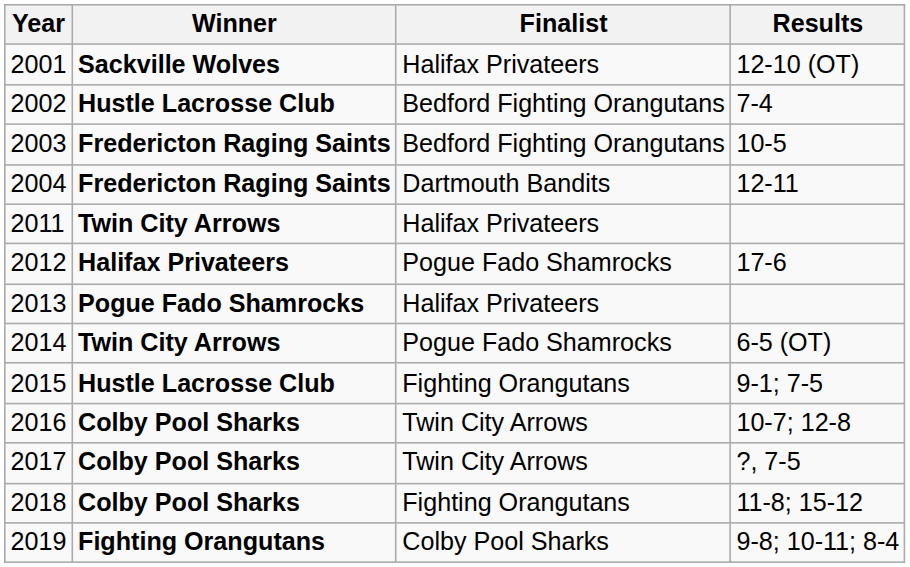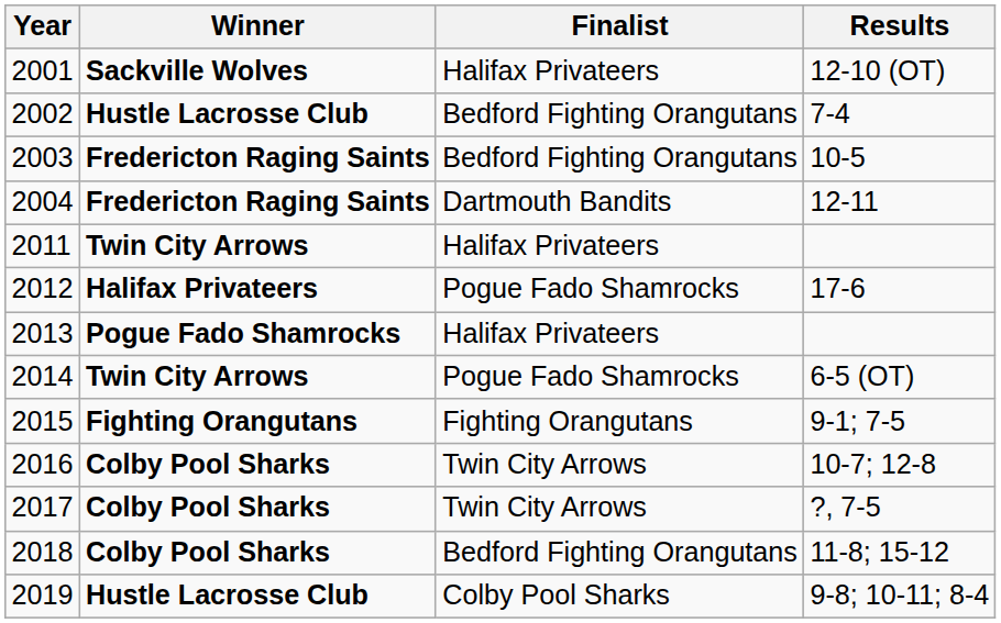 <table class="wikitable">
 <tr>
 <th>Year</th>
 <th>Winner</th>
 <th>Finalist</th>
 <th>Results</th>
 </tr>
 <tr>
 <td>2001</td>
 <td><strong>Sackville Wolves</strong></td>
 <td>Halifax Privateers</td>
 <td>12-10 (OT)</td>
 </tr>
 <tr>
 <td>2002</td>
 <td><strong>Hustle Lacrosse Club</strong></td>
 <td>Bedford Fighting Orangutans</td>
 <td>7-4</td>
 </tr>
 <tr>
 <td>2003</td>
 <td><strong>Fredericton Raging Saints</strong></td>
 <td>Bedford Fighting Orangutans</td>
 <td>10-5</td>
 </tr>
 <tr>
 <td>2004</td>
 <td><strong>Fredericton Raging Saints</strong></td>
 <td>Dartmouth Bandits</td>
 <td>12-11</td>
 </tr>
 <tr>
 <td>2011</td>
 <td><strong>Twin City Arrows</strong></td>
 <td>Halifax Privateers</td>
 <td></td>
 </tr>
 <tr>
 <td>2012</td>
 <td><strong>Halifax Privateers</strong></td>
 <td>Pogue Fado Shamrocks</td>
 <td>17-6</td>
 </tr>
 <tr>
 <td>2013</td>
 <td><strong>Pogue Fado Shamrocks</strong></td>
 <td>Halifax Privateers</td>
 <td></td>
 </tr>
 <tr>
 <td>2014</td>
 <td><strong>Twin City Arrows</strong></td>
 <td>Pogue Fado Shamrocks</td>
 <td>6-5 (OT)</td>
 </tr>
 <tr>
 <td>2015</td>
-<td><strong>Hustle Lacrosse Club</strong></td>
+<td><strong>Fighting Orangutans</strong></td>
 <td>Fighting Orangutans</td>
 <td>9-1; 7-5</td>
 </tr>
 <tr>
 <td>2016</td>
 <td><strong>Colby Pool Sharks</strong></td>
 <td>Twin City Arrows</td>
 <td>10-7; 12-8</td>
 </tr>
 <tr>
 <td>2017</td>
 <td><strong>Colby Pool Sharks</strong></td>
 <td>Twin City Arrows</td>
 <td>?, 7-5</td>
 </tr>
 <tr>
 <td>2018</td>
 <td><strong>Colby Pool Sharks</strong></td>
-<td>Fighting Orangutans</td>
+<td>Bedford Fighting Orangutans</td>
 <td>11-8; 15-12</td>
 </tr>
 <tr>
 <td>2019</td>
-<td><strong>Fighting Orangutans</strong></td>
+<td><strong>Hustle Lacrosse Club</strong></td>
 <td>Colby Pool Sharks</td>
 <td>9-8; 10-11; 8-4</td>
 </tr>
 </table>
